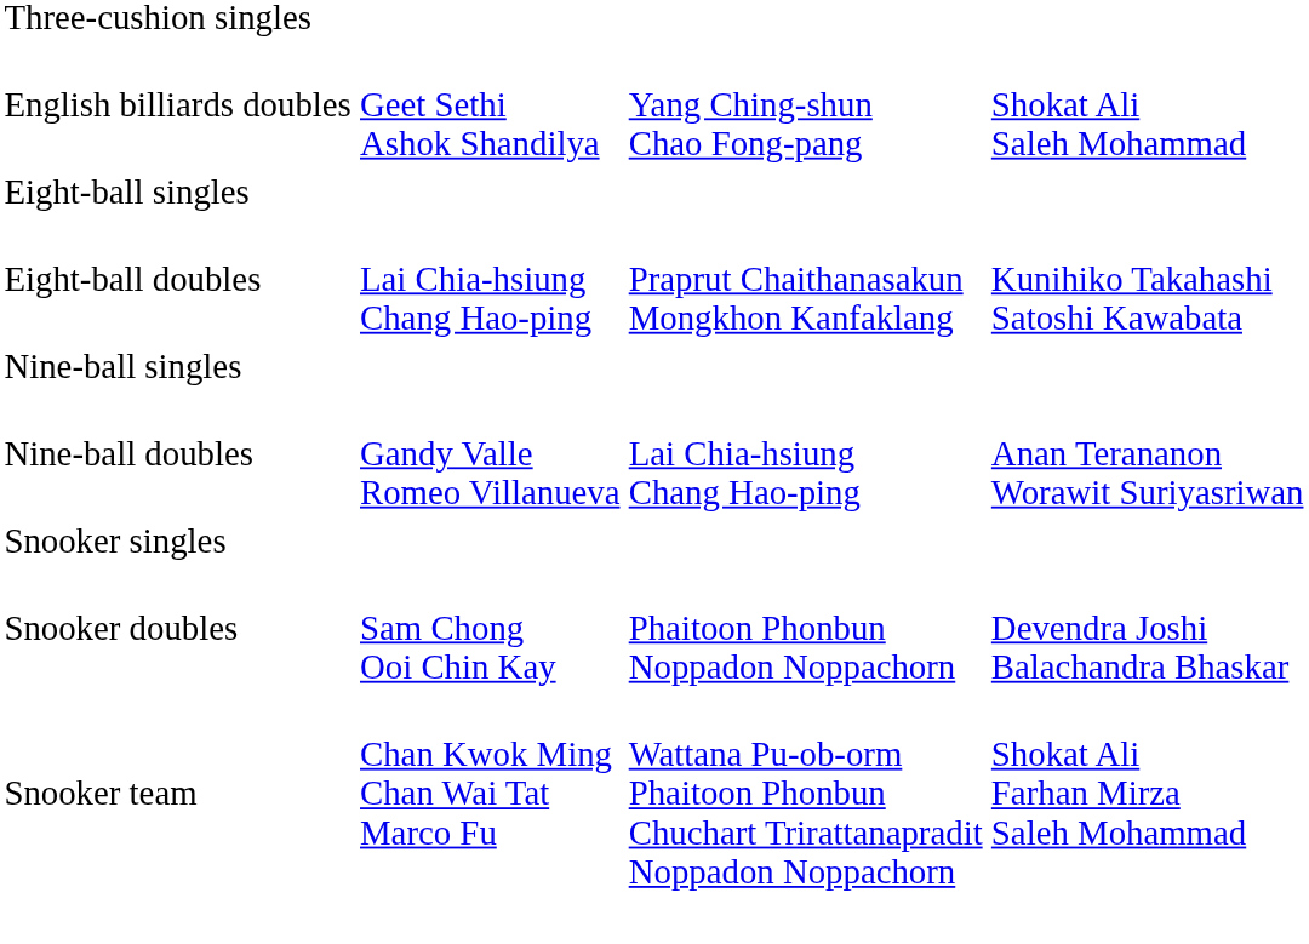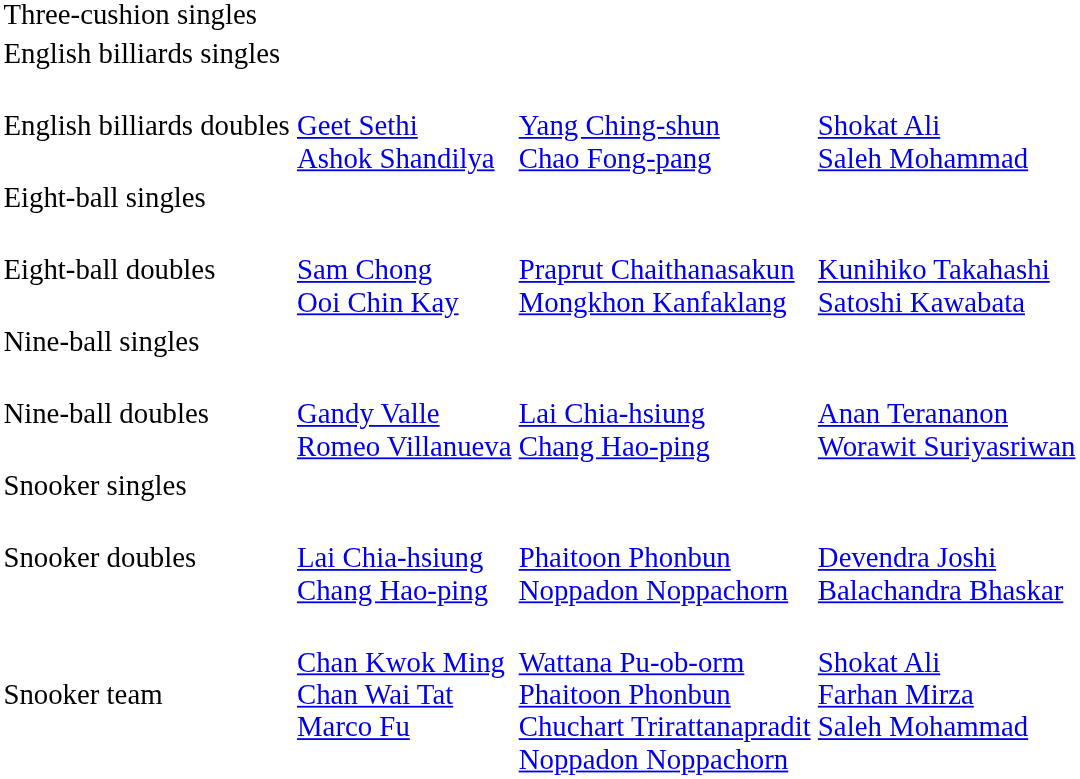 <table>
 <tr>
 <td>Three-cushion singles<br></td>
+<td></td>
+<td></td>
+<td></td>
+</tr>
+<tr>
+<td>English billiards singles<br></td>
 <td></td>
 <td></td>
 <td></td>
 </tr>
 <tr>
 <td>English billiards doubles<br></td>
 <td><br><a href='#'>Geet Sethi</a><br><a href='#'>Ashok Shandilya</a></td>
 <td><br><a href='#'>Yang Ching-shun</a><br><a href='#'>Chao Fong-pang</a></td>
 <td><br><a href='#'>Shokat Ali</a><br><a href='#'>Saleh Mohammad</a></td>
 </tr>
 <tr>
 <td>Eight-ball singles<br></td>
 <td></td>
 <td></td>
 <td></td>
 </tr>
 <tr>
 <td>Eight-ball doubles<br></td>
-<td><br><a href='#'>Lai Chia-hsiung</a><br><a href='#'>Chang Hao-ping</a></td>
+<td><br><a href='#'>Sam Chong</a><br><a href='#'>Ooi Chin Kay</a></td>
 <td><br><a href='#'>Praprut Chaithanasakun</a><br><a href='#'>Mongkhon Kanfaklang</a></td>
 <td><br><a href='#'>Kunihiko Takahashi</a><br><a href='#'>Satoshi Kawabata</a></td>
 </tr>
 <tr>
 <td>Nine-ball singles<br></td>
 <td></td>
 <td></td>
 <td></td>
 </tr>
 <tr>
 <td>Nine-ball doubles<br></td>
 <td><br><a href='#'>Gandy Valle</a><br><a href='#'>Romeo Villanueva</a></td>
 <td><br><a href='#'>Lai Chia-hsiung</a><br><a href='#'>Chang Hao-ping</a></td>
 <td><br><a href='#'>Anan Terananon</a><br><a href='#'>Worawit Suriyasriwan</a></td>
 </tr>
 <tr>
 <td>Snooker singles<br></td>
 <td></td>
 <td></td>
 <td></td>
 </tr>
 <tr>
 <td>Snooker doubles<br></td>
-<td><br><a href='#'>Sam Chong</a><br><a href='#'>Ooi Chin Kay</a></td>
+<td><br><a href='#'>Lai Chia-hsiung</a><br><a href='#'>Chang Hao-ping</a></td>
 <td><br><a href='#'>Phaitoon Phonbun</a><br><a href='#'>Noppadon Noppachorn</a></td>
 <td><br><a href='#'>Devendra Joshi</a><br><a href='#'>Balachandra Bhaskar</a></td>
 </tr>
 <tr>
 <td>Snooker team<br></td>
 <td valign=top><br><a href='#'>Chan Kwok Ming</a><br><a href='#'>Chan Wai Tat</a><br><a href='#'>Marco Fu</a></td>
 <td><br><a href='#'>Wattana Pu-ob-orm</a><br><a href='#'>Phaitoon Phonbun</a><br><a href='#'>Chuchart Trirattanapradit</a><br><a href='#'>Noppadon Noppachorn</a></td>
 <td valign=top><br><a href='#'>Shokat Ali</a><br><a href='#'>Farhan Mirza</a><br><a href='#'>Saleh Mohammad</a></td>
 </tr>
 </table>
